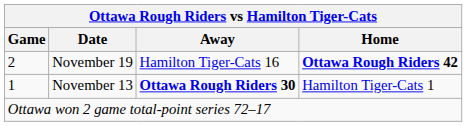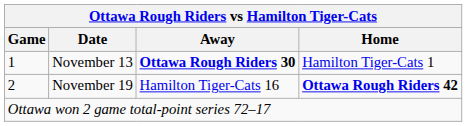 <table class="wikitable">
 <tr>
 <th colspan="4"><a href='#'>Ottawa Rough Riders</a> vs <a href='#'>Hamilton Tiger-Cats</a></th>
 </tr>
 <tr>
 <th>Game</th>
 <th>Date</th>
 <th>Away</th>
 <th>Home</th>
 </tr>
 <tr>
+<td>1</td>
+<td>November 13</td>
+<td><strong><a href='#'>Ottawa Rough Riders</a> 30</strong></td>
+<td><a href='#'>Hamilton Tiger-Cats</a> 1</td>
+</tr>
+<tr>
 <td>2</td>
 <td>November 19</td>
 <td><a href='#'>Hamilton Tiger-Cats</a> 16</td>
 <td><strong><a href='#'>Ottawa Rough Riders</a> 42</strong></td>
 </tr>
 <tr>
-<td>1</td>
-<td>November 13</td>
-<td><strong><a href='#'>Ottawa Rough Riders</a> 30</strong></td>
-<td><a href='#'>Hamilton Tiger-Cats</a> 1</td>
-</tr>
-<tr>
 <td colspan="4"><em>Ottawa won 2 game total-point series 72–17</em></td>
 </tr>
 </table>
